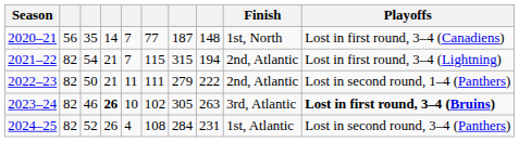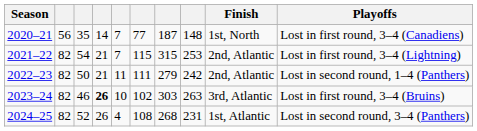 <table class="wikitable">
 <tr>
 <th>Season</th>
 <th></th>
 <th></th>
 <th></th>
 <th></th>
 <th></th>
 <th></th>
 <th></th>
 <th>Finish</th>
 <th>Playoffs</th>
 </tr>
 <tr>
 <td><a href='#'>2020–21</a></td>
 <td>56</td>
 <td>35</td>
 <td>14</td>
 <td>7</td>
 <td>77</td>
 <td>187</td>
 <td>148</td>
 <td>1st, North</td>
 <td>Lost in first round, 3–4 (<a href='#'>Canadiens</a>)</td>
 </tr>
 <tr>
 <td><a href='#'>2021–22</a></td>
 <td>82</td>
 <td>54</td>
 <td>21</td>
 <td>7</td>
 <td>115</td>
 <td>315</td>
-<td>194</td>
+<td>253</td>
 <td>2nd, Atlantic</td>
 <td>Lost in first round, 3–4 (<a href='#'>Lightning</a>)</td>
 </tr>
 <tr>
 <td><a href='#'>2022–23</a></td>
 <td>82</td>
 <td>50</td>
 <td>21</td>
 <td>11</td>
 <td>111</td>
 <td>279</td>
-<td>222</td>
+<td>242</td>
 <td>2nd, Atlantic</td>
 <td>Lost in second round, 1–4 (<a href='#'>Panthers</a>)</td>
 </tr>
 <tr>
 <td><a href='#'>2023–24</a></td>
 <td>82</td>
 <td>46</td>
 <td><strong>26</strong></td>
 <td>10</td>
 <td>102</td>
-<td>305</td>
+<td>303</td>
 <td>263</td>
 <td>3rd, Atlantic</td>
-<td><strong>Lost in first round, 3–4 (<a href='#'>Bruins</a>)</strong></td>
+<td>Lost in first round, 3–4 (<a href='#'>Bruins</a>)</td>
 </tr>
 <tr>
 <td><a href='#'>2024–25</a></td>
 <td>82</td>
 <td>52</td>
 <td>26</td>
 <td>4</td>
 <td>108</td>
-<td>284</td>
+<td>268</td>
 <td>231</td>
 <td>1st, Atlantic</td>
 <td>Lost in second round, 3–4 (<a href='#'>Panthers</a>)</td>
 </tr>
 </table>
